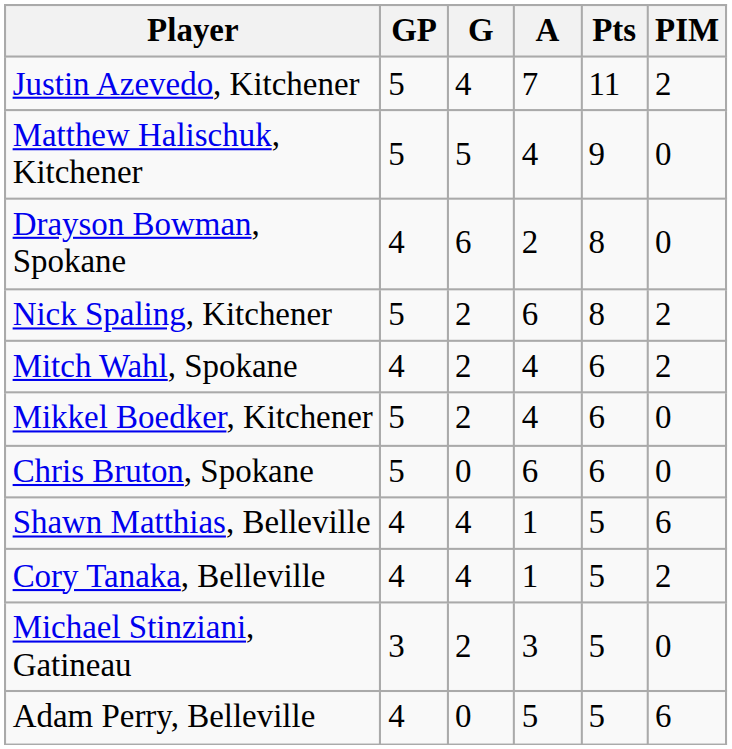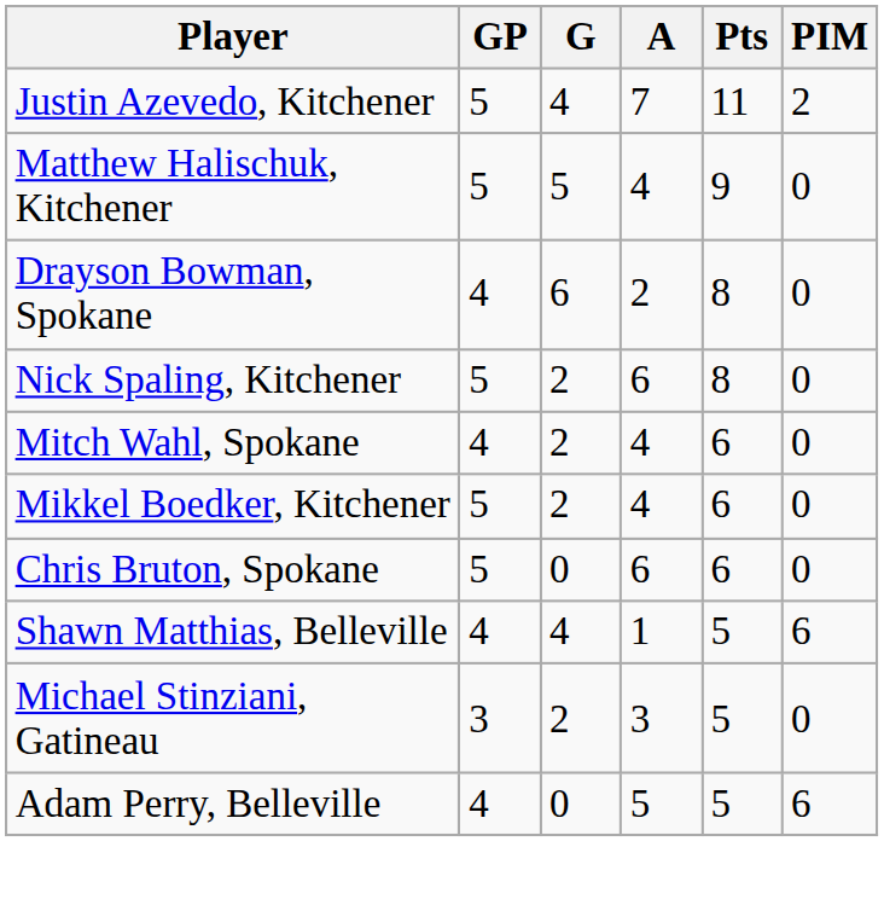 <table class="wikitable">
 <tr>
 <th bgcolor="#DDDDFF" width="175px">Player</th>
 <th bgcolor="#DDDDFF" width="25px">GP</th>
 <th bgcolor="#DDDDFF" width="25px">G</th>
 <th bgcolor="#DDDDFF" width="25px">A</th>
 <th bgcolor="#DDDDFF" width="25px">Pts</th>
 <th bgcolor="#DDDDFF" width="25px">PIM</th>
 </tr>
 <tr>
 <td><a href='#'>Justin Azevedo</a>, Kitchener</td>
 <td>5</td>
 <td>4</td>
 <td>7</td>
 <td>11</td>
 <td>2</td>
 </tr>
 <tr>
 <td><a href='#'>Matthew Halischuk</a>, Kitchener</td>
 <td>5</td>
 <td>5</td>
 <td>4</td>
 <td>9</td>
 <td>0</td>
 </tr>
 <tr>
 <td><a href='#'>Drayson Bowman</a>, Spokane</td>
 <td>4</td>
 <td>6</td>
 <td>2</td>
 <td>8</td>
 <td>0</td>
 </tr>
 <tr>
 <td><a href='#'>Nick Spaling</a>, Kitchener</td>
 <td>5</td>
 <td>2</td>
 <td>6</td>
 <td>8</td>
-<td>2</td>
+<td>0</td>
 </tr>
 <tr>
 <td><a href='#'>Mitch Wahl</a>, Spokane</td>
 <td>4</td>
 <td>2</td>
 <td>4</td>
 <td>6</td>
-<td>2</td>
+<td>0</td>
 </tr>
 <tr>
 <td><a href='#'>Mikkel Boedker</a>, Kitchener</td>
 <td>5</td>
 <td>2</td>
 <td>4</td>
 <td>6</td>
 <td>0</td>
 </tr>
 <tr>
 <td><a href='#'>Chris Bruton</a>, Spokane</td>
 <td>5</td>
 <td>0</td>
 <td>6</td>
 <td>6</td>
 <td>0</td>
 </tr>
 <tr>
 <td><a href='#'>Shawn Matthias</a>, Belleville</td>
 <td>4</td>
 <td>4</td>
 <td>1</td>
 <td>5</td>
 <td>6</td>
 </tr>
 <tr>
-<td><a href='#'>Cory Tanaka</a>, Belleville</td>
-<td>4</td>
-<td>4</td>
-<td>1</td>
-<td>5</td>
-<td>2</td>
-</tr>
-<tr>
 <td><a href='#'>Michael Stinziani</a>, Gatineau</td>
 <td>3</td>
 <td>2</td>
 <td>3</td>
 <td>5</td>
 <td>0</td>
 </tr>
 <tr>
 <td>Adam Perry, Belleville</td>
 <td>4</td>
 <td>0</td>
 <td>5</td>
 <td>5</td>
 <td>6</td>
 </tr>
 </table>
